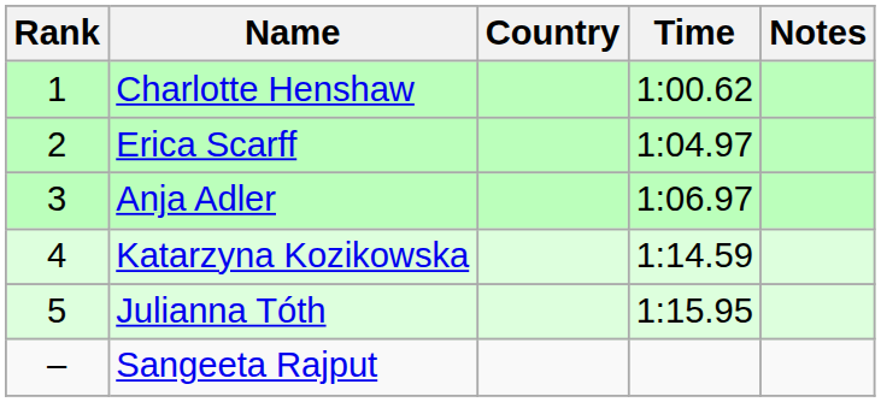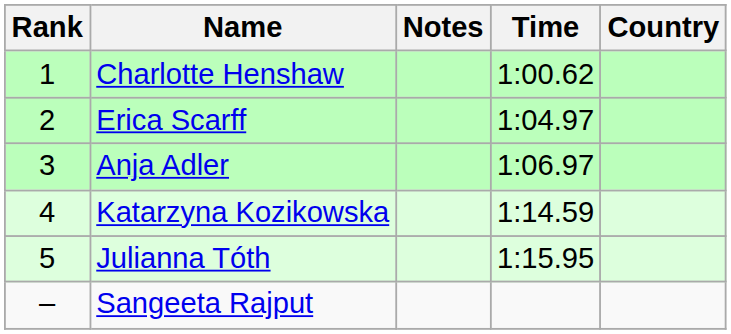 <table class="wikitable" style="text-align:center">
 <tr>
 <th>Rank</th>
 <th>Name</th>
+<th>Notes</th>
+<th>Time</th>
 <th>Country</th>
-<th>Time</th>
-<th>Notes</th>
 </tr>
 <tr bgcolor=bbffbb>
 <td>1</td>
 <td align="left"><a href='#'>Charlotte Henshaw</a></td>
+<td></td>
+<td>1:00.62</td>
 <td align="left"></td>
-<td>1:00.62</td>
-<td></td>
 </tr>
 <tr bgcolor=bbffbb>
 <td>2</td>
 <td align="left"><a href='#'>Erica Scarff</a></td>
+<td></td>
+<td>1:04.97</td>
 <td align="left"></td>
-<td>1:04.97</td>
-<td></td>
 </tr>
 <tr bgcolor=bbffbb>
 <td>3</td>
 <td align="left"><a href='#'>Anja Adler</a></td>
+<td></td>
+<td>1:06.97</td>
 <td align="left"></td>
-<td>1:06.97</td>
-<td></td>
 </tr>
 <tr bgcolor=ddffdd>
 <td>4</td>
 <td align="left"><a href='#'>Katarzyna Kozikowska</a></td>
+<td></td>
+<td>1:14.59</td>
 <td align="left"></td>
-<td>1:14.59</td>
-<td></td>
 </tr>
 <tr bgcolor=ddffdd>
 <td>5</td>
 <td align="left"><a href='#'>Julianna Tóth</a></td>
+<td></td>
+<td>1:15.95</td>
 <td align="left"></td>
-<td>1:15.95</td>
-<td></td>
 </tr>
 <tr>
 <td>–</td>
 <td align="left"><a href='#'>Sangeeta Rajput</a></td>
-<td align="left"></td>
 <td></td>
 <td></td>
+<td align="left"></td>
 </tr>
 </table>
